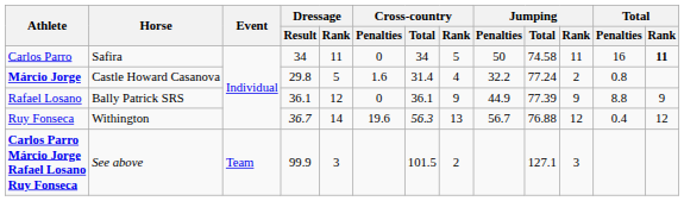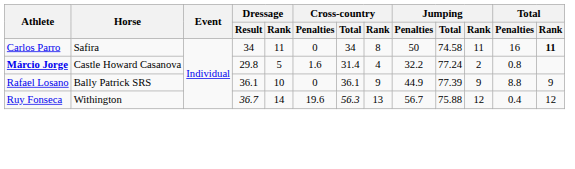 <table class=wikitable style=font-size:90%;text-align:center>
 <tr>
 <th rowspan=2>Athlete</th>
 <th rowspan=2>Horse</th>
 <th rowspan=2>Event</th>
 <th colspan=2>Dressage</th>
 <th colspan=3>Cross-country</th>
 <th colspan=3>Jumping</th>
 <th colspan=2>Total</th>
 </tr>
 <tr style=font-size:95%>
 <th>Result</th>
 <th>Rank</th>
 <th>Penalties</th>
 <th>Total</th>
 <th>Rank</th>
 <th>Penalties</th>
 <th>Total</th>
 <th>Rank</th>
 <th>Penalties</th>
 <th>Rank</th>
 </tr>
 <tr>
 <td align=left><a href='#'>Carlos Parro</a></td>
 <td align=left>Safira</td>
 <td align=left rowspan=4><a href='#'>Individual</a></td>
 <td>34</td>
 <td>11</td>
 <td>0</td>
 <td>34</td>
-<td>5</td>
+<td>8</td>
 <td>50</td>
 <td>74.58</td>
 <td>11</td>
 <td>16</td>
 <td><strong>11</strong></td>
 </tr>
 <tr>
 <td align=left><strong><a href='#'>Márcio Jorge</a></strong></td>
 <td align=left>Castle Howard Casanova</td>
 <td>29.8</td>
 <td>5</td>
 <td>1.6</td>
 <td>31.4</td>
 <td>4</td>
 <td>32.2</td>
 <td>77.24</td>
 <td>2</td>
 <td>0.8</td>
 <td></td>
 </tr>
 <tr>
 <td align=left><a href='#'>Rafael Losano</a></td>
 <td align=left>Bally Patrick SRS</td>
 <td>36.1</td>
-<td>12</td>
+<td>10</td>
 <td>0</td>
 <td>36.1</td>
 <td>9</td>
 <td>44.9</td>
 <td>77.39</td>
 <td>9</td>
 <td>8.8</td>
 <td>9</td>
 </tr>
 <tr>
 <td align=left><a href='#'>Ruy Fonseca</a></td>
 <td align=left>Withington</td>
 <td><em>36.7</em></td>
 <td>14</td>
 <td>19.6</td>
 <td><em>56.3</em></td>
 <td>13</td>
 <td>56.7</td>
-<td>76.88</td>
+<td>75.88</td>
 <td>12</td>
 <td>0.4</td>
 <td>12</td>
 </tr>
-<tr>
-<td align=left><strong><a href='#'>Carlos Parro</a><br><a href='#'>Márcio Jorge</a><br><a href='#'>Rafael Losano</a><br><a href='#'>Ruy Fonseca</a></strong></td>
-<td align=left><em>See above</em></td>
-<td align=left><a href='#'>Team</a></td>
-<td>99.9</td>
-<td>3</td>
-<td></td>
-<td>101.5</td>
-<td>2</td>
-<td></td>
-<td>127.1</td>
-<td>3</td>
-<td></td>
-<td></td>
-</tr>
 </table>
